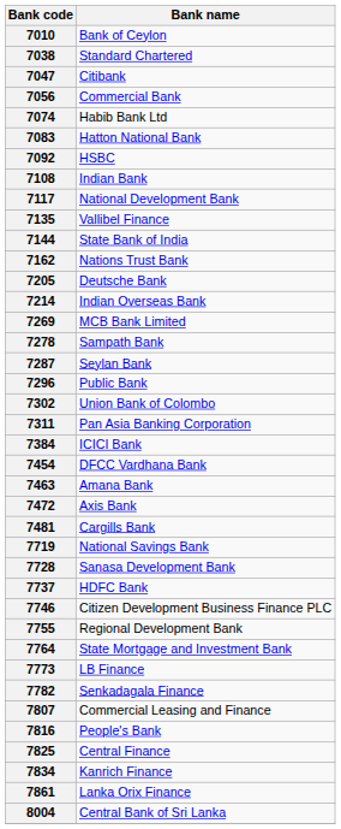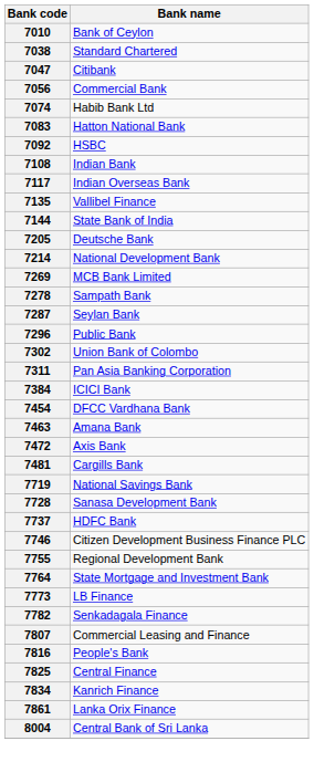 <table class="wikitable plainrowheaders sortable">
 <tr>
 <th scope="col">Bank code</th>
 <th scope="col">Bank name</th>
 </tr>
 <tr>
 <th scope="row">7010</th>
 <td><a href='#'>Bank of Ceylon</a></td>
 </tr>
 <tr>
 <th scope="row">7038</th>
 <td><a href='#'>Standard Chartered</a></td>
 </tr>
 <tr>
 <th scope="row">7047</th>
 <td><a href='#'>Citibank</a></td>
 </tr>
 <tr>
 <th scope="row">7056</th>
 <td><a href='#'>Commercial Bank</a></td>
 </tr>
 <tr>
 <th scope="row">7074</th>
 <td>Habib Bank Ltd</td>
 </tr>
 <tr>
 <th scope="row">7083</th>
 <td><a href='#'>Hatton National Bank</a></td>
 </tr>
 <tr>
 <th scope="row">7092</th>
 <td><a href='#'>HSBC</a></td>
 </tr>
 <tr>
 <th scope="row">7108</th>
 <td><a href='#'>Indian Bank</a></td>
 </tr>
 <tr>
 <th scope="row">7117</th>
-<td><a href='#'>National Development Bank</a></td>
+<td><a href='#'>Indian Overseas Bank</a></td>
 </tr>
 <tr>
 <th scope="row">7135</th>
 <td><a href='#'>Vallibel Finance</a></td>
 </tr>
 <tr>
 <th scope="row">7144</th>
 <td><a href='#'>State Bank of India</a></td>
 </tr>
 <tr>
-<th scope="row">7162</th>
-<td><a href='#'>Nations Trust Bank</a></td>
-</tr>
-<tr>
 <th scope="row">7205</th>
 <td><a href='#'>Deutsche Bank</a></td>
 </tr>
 <tr>
 <th scope="row">7214</th>
-<td><a href='#'>Indian Overseas Bank</a></td>
+<td><a href='#'>National Development Bank</a></td>
 </tr>
 <tr>
 <th scope="row">7269</th>
 <td><a href='#'>MCB Bank Limited</a></td>
 </tr>
 <tr>
 <th scope="row">7278</th>
 <td><a href='#'>Sampath Bank</a></td>
 </tr>
 <tr>
 <th scope="row">7287</th>
 <td><a href='#'>Seylan Bank</a></td>
 </tr>
 <tr>
 <th scope="row">7296</th>
 <td><a href='#'>Public Bank</a></td>
 </tr>
 <tr>
 <th scope="row">7302</th>
 <td><a href='#'>Union Bank of Colombo</a></td>
 </tr>
 <tr>
 <th scope="row">7311</th>
 <td><a href='#'>Pan Asia Banking Corporation</a></td>
 </tr>
 <tr>
 <th scope="row">7384</th>
 <td><a href='#'>ICICI Bank</a></td>
 </tr>
 <tr>
 <th scope="row">7454</th>
 <td><a href='#'>DFCC Vardhana Bank</a></td>
 </tr>
 <tr>
 <th scope="row">7463</th>
 <td><a href='#'>Amana Bank</a></td>
 </tr>
 <tr>
 <th scope="row">7472</th>
 <td><a href='#'>Axis Bank</a></td>
 </tr>
 <tr>
 <th scope="row">7481</th>
 <td><a href='#'>Cargills Bank</a></td>
 </tr>
 <tr>
 <th scope="row">7719</th>
 <td><a href='#'>National Savings Bank</a></td>
 </tr>
 <tr>
 <th scope="row">7728</th>
 <td><a href='#'>Sanasa Development Bank</a></td>
 </tr>
 <tr>
 <th scope="row">7737</th>
 <td><a href='#'>HDFC Bank</a></td>
 </tr>
 <tr>
 <th scope="row">7746</th>
 <td>Citizen Development Business Finance PLC</td>
 </tr>
 <tr>
 <th scope="row">7755</th>
 <td>Regional Development Bank</td>
 </tr>
 <tr>
 <th scope="row">7764</th>
 <td><a href='#'>State Mortgage and Investment Bank</a></td>
 </tr>
 <tr>
 <th scope="row">7773</th>
 <td><a href='#'>LB Finance</a></td>
 </tr>
 <tr>
 <th scope="row">7782</th>
 <td><a href='#'>Senkadagala Finance</a></td>
 </tr>
 <tr>
 <th scope="row">7807</th>
 <td>Commercial Leasing and Finance</td>
 </tr>
 <tr>
 <th scope="row">7816</th>
 <td><a href='#'>People's Bank</a></td>
 </tr>
 <tr>
 <th scope="row">7825</th>
 <td><a href='#'>Central Finance</a></td>
 </tr>
 <tr>
 <th scope="row">7834</th>
 <td><a href='#'>Kanrich Finance</a></td>
 </tr>
 <tr>
 <th scope="row">7861</th>
 <td><a href='#'>Lanka Orix Finance</a></td>
 </tr>
 <tr>
 <th scope="row">8004</th>
 <td><a href='#'>Central Bank of Sri Lanka</a></td>
 </tr>
 <tr>
 </tr>
 </table>
